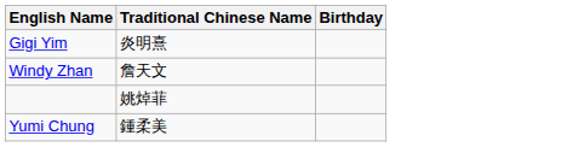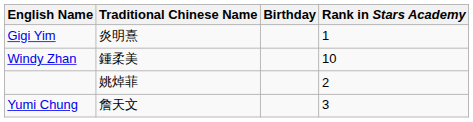 <table class="wikitable">
 <tr>
 <th>English Name</th>
 <th>Traditional Chinese Name</th>
 <th>Birthday</th>
+<th>Rank in <em>Stars Academy</em></th>
 </tr>
 <tr>
 <td><a href='#'>Gigi Yim</a></td>
 <td>炎明熹</td>
 <td></td>
+<td>1</td>
 </tr>
 <tr>
 <td><a href='#'>Windy Zhan</a></td>
-<td>詹天文</td>
+<td>鍾柔美</td>
 <td></td>
+<td>10</td>
 </tr>
 <tr>
 <td></td>
 <td>姚焯菲</td>
 <td></td>
+<td>2</td>
 </tr>
 <tr>
 <td><a href='#'>Yumi Chung</a></td>
-<td>鍾柔美</td>
+<td>詹天文</td>
 <td></td>
+<td>3</td>
 </tr>
 </table>
